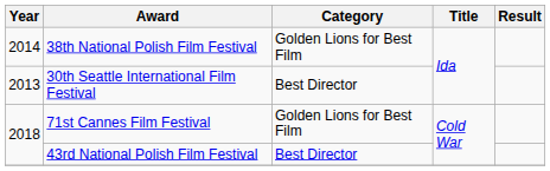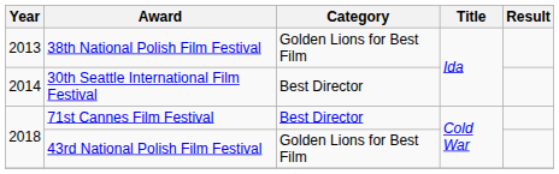 <table class=wikitable>
 <tr>
 <th scope="col">Year</th>
 <th scope="col">Award</th>
 <th scope="col">Category</th>
 <th scope="col">Title</th>
 <th scope="col">Result</th>
 </tr>
 <tr>
-<td>2014</td>
+<td>2013</td>
 <td><a href='#'>38th National Polish Film Festival</a></td>
 <td>Golden Lions for Best Film</td>
 <td rowspan="2"><em><a href='#'>Ida</a></em></td>
 <td></td>
 </tr>
 <tr>
-<td>2013</td>
+<td>2014</td>
 <td><a href='#'>30th Seattle International Film Festival</a></td>
 <td>Best Director</td>
 <td></td>
 </tr>
 <tr>
 <td rowspan=2>2018</td>
 <td><a href='#'>71st Cannes Film Festival</a></td>
-<td>Golden Lions for Best Film</td>
+<td><a href='#'>Best Director</a></td>
 <td rowspan="2"><em><a href='#'>Cold War</a></em></td>
 <td></td>
 </tr>
 <tr>
 <td><a href='#'>43rd National Polish Film Festival</a></td>
-<td><a href='#'>Best Director</a></td>
+<td>Golden Lions for Best Film</td>
 <td></td>
 </tr>
 <tr>
 </tr>
 </table>
